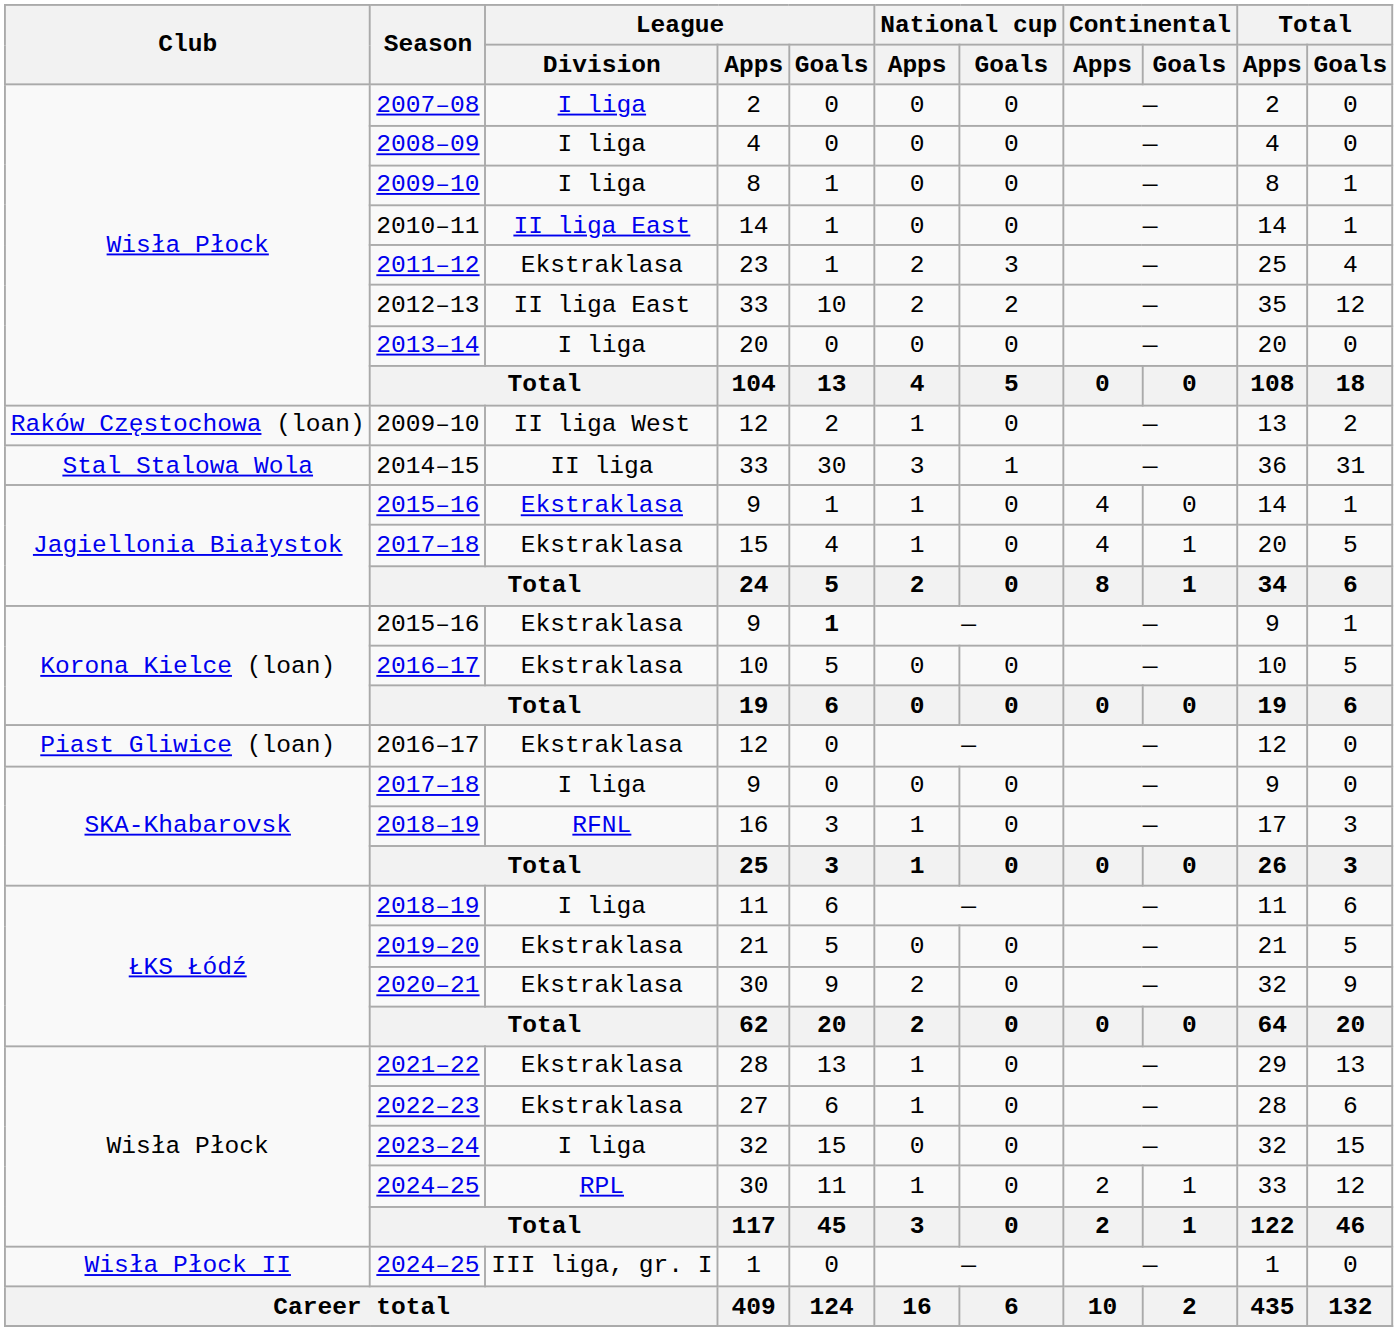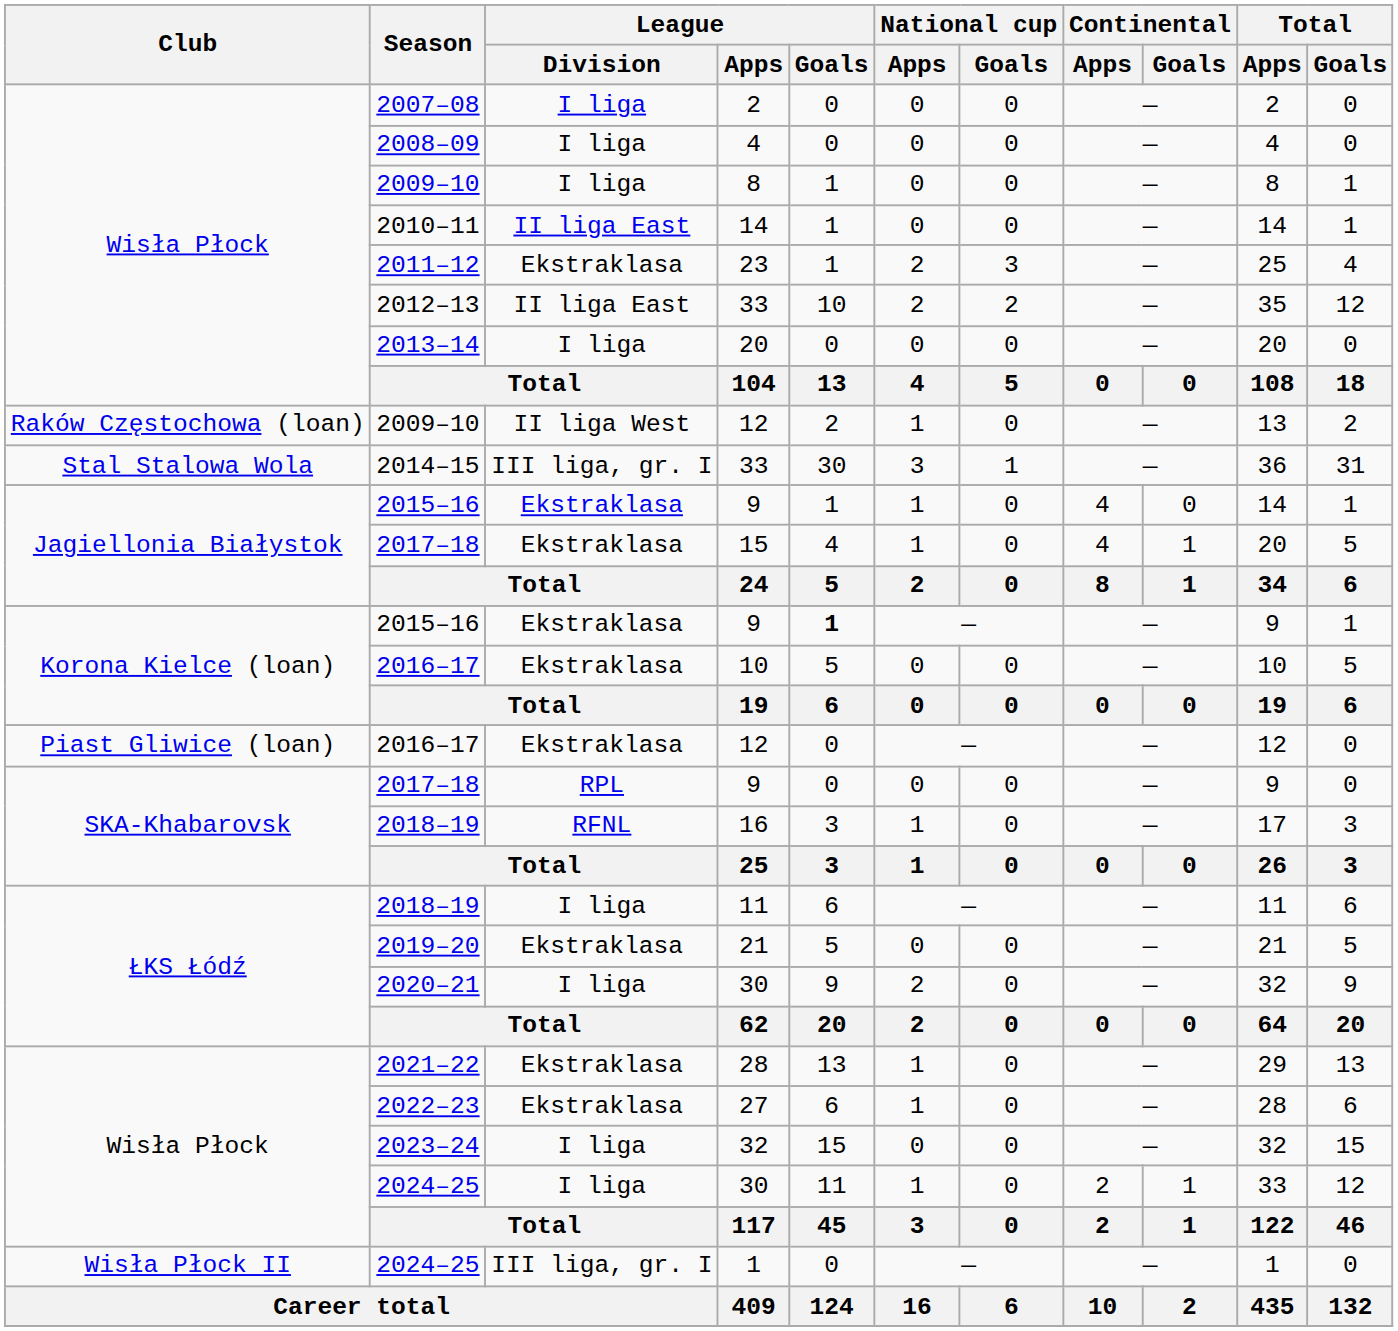 <table class="wikitable" style="text-align: center;">
 <tr>
 <th rowspan=2>Club</th>
 <th rowspan=2>Season</th>
 <th colspan=3>League</th>
 <th colspan=2>National cup</th>
 <th colspan=2>Continental</th>
 <th colspan=2>Total</th>
 </tr>
 <tr>
 <th>Division</th>
 <th>Apps</th>
 <th>Goals</th>
 <th>Apps</th>
 <th>Goals</th>
 <th>Apps</th>
 <th>Goals</th>
 <th>Apps</th>
 <th>Goals</th>
 </tr>
 <tr>
 <td rowspan=8><a href='#'>Wisła Płock</a></td>
 <td><a href='#'>2007–08</a></td>
 <td><a href='#'>I liga</a></td>
 <td>2</td>
 <td>0</td>
 <td>0</td>
 <td>0</td>
 <td colspan=2>—</td>
 <td>2</td>
 <td>0</td>
 </tr>
 <tr>
 <td><a href='#'>2008–09</a></td>
 <td>I liga</td>
 <td>4</td>
 <td>0</td>
 <td>0</td>
 <td>0</td>
 <td colspan=2>—</td>
 <td>4</td>
 <td>0</td>
 </tr>
 <tr>
 <td><a href='#'>2009–10</a></td>
 <td>I liga</td>
 <td>8</td>
 <td>1</td>
 <td>0</td>
 <td>0</td>
 <td colspan=2>—</td>
 <td>8</td>
 <td>1</td>
 </tr>
 <tr>
 <td>2010–11</td>
 <td><a href='#'>II liga East</a></td>
 <td>14</td>
 <td>1</td>
 <td>0</td>
 <td>0</td>
 <td colspan=2>—</td>
 <td>14</td>
 <td>1</td>
 </tr>
 <tr>
 <td><a href='#'>2011–12</a></td>
 <td>Ekstraklasa</td>
 <td>23</td>
 <td>1</td>
 <td>2</td>
 <td>3</td>
 <td colspan=2>—</td>
 <td>25</td>
 <td>4</td>
 </tr>
 <tr>
 <td>2012–13</td>
 <td>II liga East</td>
 <td>33</td>
 <td>10</td>
 <td>2</td>
 <td>2</td>
 <td colspan=2>—</td>
 <td>35</td>
 <td>12</td>
 </tr>
 <tr>
 <td><a href='#'>2013–14</a></td>
 <td>I liga</td>
 <td>20</td>
 <td>0</td>
 <td>0</td>
 <td>0</td>
 <td colspan=2>—</td>
 <td>20</td>
 <td>0</td>
 </tr>
 <tr>
 <th colspan=2>Total</th>
 <th>104</th>
 <th>13</th>
 <th>4</th>
 <th>5</th>
 <th>0</th>
 <th>0</th>
 <th>108</th>
 <th>18</th>
 </tr>
 <tr>
 <td><a href='#'>Raków Częstochowa</a> (loan)</td>
 <td>2009–10</td>
 <td>II liga West</td>
 <td>12</td>
 <td>2</td>
 <td>1</td>
 <td>0</td>
 <td colspan=2>—</td>
 <td>13</td>
 <td>2</td>
 </tr>
 <tr>
 <td><a href='#'>Stal Stalowa Wola</a></td>
 <td>2014–15</td>
-<td>II liga</td>
+<td>III liga, gr. I</td>
 <td>33</td>
 <td>30</td>
 <td>3</td>
 <td>1</td>
 <td colspan=2>—</td>
 <td>36</td>
 <td>31</td>
 </tr>
 <tr>
 <td rowspan=3><a href='#'>Jagiellonia Białystok</a></td>
 <td><a href='#'>2015–16</a></td>
 <td><a href='#'>Ekstraklasa</a></td>
 <td>9</td>
 <td>1</td>
 <td>1</td>
 <td>0</td>
 <td>4</td>
 <td>0</td>
 <td>14</td>
 <td>1</td>
 </tr>
 <tr>
 <td><a href='#'>2017–18</a></td>
 <td>Ekstraklasa</td>
 <td>15</td>
 <td>4</td>
 <td>1</td>
 <td>0</td>
 <td>4</td>
 <td>1</td>
 <td>20</td>
 <td>5</td>
 </tr>
 <tr>
 <th colspan=2>Total</th>
 <th>24</th>
 <th>5</th>
 <th>2</th>
 <th>0</th>
 <th>8</th>
 <th>1</th>
 <th>34</th>
 <th>6</th>
 </tr>
 <tr>
 <td rowspan=3><a href='#'>Korona Kielce</a> (loan)</td>
 <td>2015–16</td>
 <td>Ekstraklasa</td>
 <td>9</td>
 <td><strong>1</strong></td>
 <td colspan=2>—</td>
 <td colspan=2>—</td>
 <td>9</td>
 <td>1</td>
 </tr>
 <tr>
 <td><a href='#'>2016–17</a></td>
 <td>Ekstraklasa</td>
 <td>10</td>
 <td>5</td>
 <td>0</td>
 <td>0</td>
 <td colspan=2>—</td>
 <td>10</td>
 <td>5</td>
 </tr>
 <tr>
 <th colspan=2>Total</th>
 <th>19</th>
 <th>6</th>
 <th>0</th>
 <th>0</th>
 <th>0</th>
 <th>0</th>
 <th>19</th>
 <th>6</th>
 </tr>
 <tr>
 <td><a href='#'>Piast Gliwice</a> (loan)</td>
 <td>2016–17</td>
 <td>Ekstraklasa</td>
 <td>12</td>
 <td>0</td>
 <td colspan=2>—</td>
 <td colspan=2>—</td>
 <td>12</td>
 <td>0</td>
 </tr>
 <tr>
 <td rowspan=3><a href='#'>SKA-Khabarovsk</a></td>
 <td><a href='#'>2017–18</a></td>
-<td>I liga</td>
+<td><a href='#'>RPL</a></td>
 <td>9</td>
 <td>0</td>
 <td>0</td>
 <td>0</td>
 <td colspan=2>—</td>
 <td>9</td>
 <td>0</td>
 </tr>
 <tr>
 <td><a href='#'>2018–19</a></td>
 <td><a href='#'>RFNL</a></td>
 <td>16</td>
 <td>3</td>
 <td>1</td>
 <td>0</td>
 <td colspan=2>—</td>
 <td>17</td>
 <td>3</td>
 </tr>
 <tr>
 <th colspan=2>Total</th>
 <th>25</th>
 <th>3</th>
 <th>1</th>
 <th>0</th>
 <th>0</th>
 <th>0</th>
 <th>26</th>
 <th>3</th>
 </tr>
 <tr>
 <td rowspan=4><a href='#'>ŁKS Łódź</a></td>
 <td><a href='#'>2018–19</a></td>
 <td>I liga</td>
 <td>11</td>
 <td>6</td>
 <td colspan=2>—</td>
 <td colspan=2>—</td>
 <td>11</td>
 <td>6</td>
 </tr>
 <tr>
 <td><a href='#'>2019–20</a></td>
 <td>Ekstraklasa</td>
 <td>21</td>
 <td>5</td>
 <td>0</td>
 <td>0</td>
 <td colspan=2>—</td>
 <td>21</td>
 <td>5</td>
 </tr>
 <tr>
 <td><a href='#'>2020–21</a></td>
-<td>Ekstraklasa</td>
+<td>I liga</td>
 <td>30</td>
 <td>9</td>
 <td>2</td>
 <td>0</td>
 <td colspan=2>—</td>
 <td>32</td>
 <td>9</td>
 </tr>
 <tr>
 <th colspan=2>Total</th>
 <th>62</th>
 <th>20</th>
 <th>2</th>
 <th>0</th>
 <th>0</th>
 <th>0</th>
 <th>64</th>
 <th>20</th>
 </tr>
 <tr>
 <td rowspan=5>Wisła Płock</td>
 <td><a href='#'>2021–22</a></td>
 <td>Ekstraklasa</td>
 <td>28</td>
 <td>13</td>
 <td>1</td>
 <td>0</td>
 <td colspan=2>—</td>
 <td>29</td>
 <td>13</td>
 </tr>
 <tr>
 <td><a href='#'>2022–23</a></td>
 <td>Ekstraklasa</td>
 <td>27</td>
 <td>6</td>
 <td>1</td>
 <td>0</td>
 <td colspan=2>—</td>
 <td>28</td>
 <td>6</td>
 </tr>
 <tr>
 <td><a href='#'>2023–24</a></td>
 <td>I liga</td>
 <td>32</td>
 <td>15</td>
 <td>0</td>
 <td>0</td>
 <td colspan=2>—</td>
 <td>32</td>
 <td>15</td>
 </tr>
 <tr>
 <td><a href='#'>2024–25</a></td>
-<td><a href='#'>RPL</a></td>
+<td>I liga</td>
 <td>30</td>
 <td>11</td>
 <td>1</td>
 <td>0</td>
 <td>2</td>
 <td>1</td>
 <td>33</td>
 <td>12</td>
 </tr>
 <tr>
 <th colspan=2>Total</th>
 <th>117</th>
 <th>45</th>
 <th>3</th>
 <th>0</th>
 <th>2</th>
 <th>1</th>
 <th>122</th>
 <th>46</th>
 </tr>
 <tr>
 <td><a href='#'>Wisła Płock II</a></td>
 <td><a href='#'>2024–25</a></td>
 <td>III liga, gr. I</td>
 <td>1</td>
 <td>0</td>
 <td colspan=2>—</td>
 <td colspan=2>—</td>
 <td>1</td>
 <td>0</td>
 </tr>
 <tr>
 <th colspan=3>Career total</th>
 <th>409</th>
 <th>124</th>
 <th>16</th>
 <th>6</th>
 <th>10</th>
 <th>2</th>
 <th>435</th>
 <th>132</th>
 </tr>
 <tr>
 </tr>
 </table>
